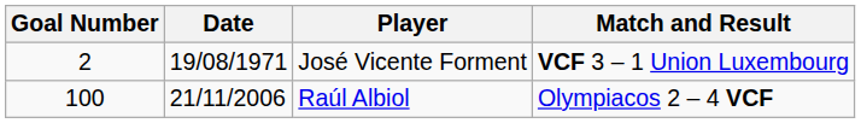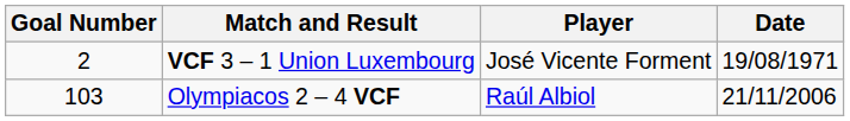 <table class="wikitable">
 <tr>
 <th>Goal Number</th>
+<th>Match and Result</th>
+<th>Player</th>
 <th>Date</th>
-<th>Player</th>
-<th>Match and Result</th>
 </tr>
 <tr>
 <td style="text-align: center;">2</td>
+<td><strong>VCF</strong> 3 – 1 <a href='#'>Union Luxembourg</a></td>
+<td>José Vicente Forment</td>
 <td>19/08/1971</td>
-<td>José Vicente Forment</td>
-<td><strong>VCF</strong> 3 – 1 <a href='#'>Union Luxembourg</a></td>
 </tr>
 <tr>
-<td style="text-align: center;">100</td>
+<td style="text-align: center;">103</td>
+<td><a href='#'>Olympiacos</a>  2 – 4 <strong>VCF</strong></td>
+<td><a href='#'>Raúl Albiol</a></td>
 <td>21/11/2006</td>
-<td><a href='#'>Raúl Albiol</a></td>
-<td><a href='#'>Olympiacos</a>  2 – 4 <strong>VCF</strong></td>
 </tr>
 </table>
